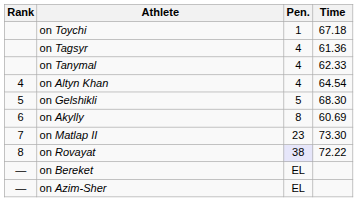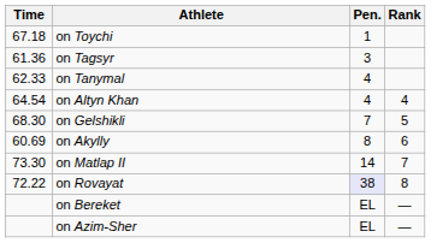 <table class="wikitable" style="text-align:center">
 <tr>
-<th width=40>Rank</th>
+<th width=50>Time</th>
 <th width=350>Athlete</th>
 <th width=35>Pen.</th>
-<th width=50>Time</th>
+<th width=40>Rank</th>
+</tr>
+<tr>
+<td>67.18</td>
+<td align=left> on <em>Toychi</em></td>
+<td>1</td>
+<td></td>
+</tr>
+<tr>
+<td>61.36</td>
+<td align=left> on <em>Tagsyr</em></td>
+<td>3</td>
+<td></td>
+</tr>
+<tr>
+<td>62.33</td>
+<td align=left> on <em>Tanymal</em></td>
+<td>4</td>
+<td></td>
+</tr>
+<tr>
+<td>64.54</td>
+<td align=left> on <em>Altyn Khan</em></td>
+<td>4</td>
+<td>4</td>
+</tr>
+<tr>
+<td>68.30</td>
+<td align=left> on <em>Gelshikli</em></td>
+<td>7</td>
+<td>5</td>
+</tr>
+<tr>
+<td>60.69</td>
+<td align=left> on <em>Akylly</em></td>
+<td>8</td>
+<td>6</td>
+</tr>
+<tr>
+<td>73.30</td>
+<td align=left> on <em>Matlap II</em></td>
+<td>14</td>
+<td>7</td>
+</tr>
+<tr>
+<td>72.22</td>
+<td align=left> on <em>Rovayat</em></td>
+<td style="background: lavender;">38</td>
+<td>8</td>
 </tr>
 <tr>
 <td></td>
-<td align=left> on <em>Toychi</em></td>
-<td>1</td>
-<td>67.18</td>
+<td align=left> on <em>Bereket</em></td>
+<td>EL</td>
+<td>—</td>
 </tr>
 <tr>
 <td></td>
-<td align=left> on <em>Tagsyr</em></td>
-<td>4</td>
-<td>61.36</td>
-</tr>
-<tr>
-<td></td>
-<td align=left> on <em>Tanymal</em></td>
-<td>4</td>
-<td>62.33</td>
-</tr>
-<tr>
-<td>4</td>
-<td align=left> on <em>Altyn Khan</em></td>
-<td>4</td>
-<td>64.54</td>
-</tr>
-<tr>
-<td>5</td>
-<td align=left> on <em>Gelshikli</em></td>
-<td>5</td>
-<td>68.30</td>
-</tr>
-<tr>
-<td>6</td>
-<td align=left> on <em>Akylly</em></td>
-<td>8</td>
-<td>60.69</td>
-</tr>
-<tr>
-<td>7</td>
-<td align=left> on <em>Matlap II</em></td>
-<td>23</td>
-<td>73.30</td>
-</tr>
-<tr>
-<td>8</td>
-<td align=left> on <em>Rovayat</em></td>
-<td style="background: lavender;">38</td>
-<td>72.22</td>
-</tr>
-<tr>
-<td>—</td>
-<td align=left> on <em>Bereket</em></td>
-<td>EL</td>
-<td></td>
-</tr>
-<tr>
-<td>—</td>
 <td align=left> on <em>Azim-Sher</em></td>
 <td>EL</td>
-<td></td>
+<td>—</td>
 </tr>
 </table>
